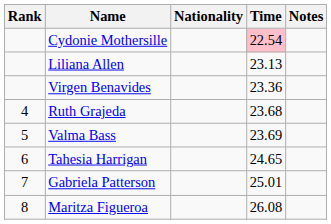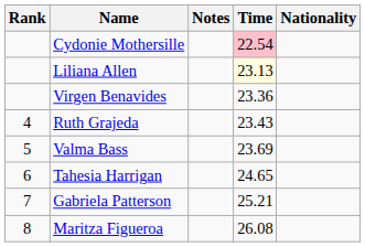 <table class="wikitable sortable" style="text-align:center;font-size:95%">
 <tr>
 <th>Rank</th>
 <th>Name</th>
+<th>Notes</th>
+<th>Time</th>
 <th>Nationality</th>
-<th>Time</th>
-<th>Notes</th>
 </tr>
 <tr>
 <td></td>
 <td align=left><a href='#'>Cydonie Mothersille</a></td>
+<td></td>
+<td style="background: pink;">22.54</td>
 <td align=left></td>
-<td style="background: pink;">22.54</td>
-<td></td>
 </tr>
 <tr>
 <td></td>
 <td align=left><a href='#'>Liliana Allen</a></td>
+<td></td>
+<td style="background: lightyellow;">23.13</td>
 <td align=left></td>
-<td>23.13</td>
-<td></td>
 </tr>
 <tr>
 <td></td>
 <td align=left><a href='#'>Virgen Benavides</a></td>
+<td></td>
+<td>23.36</td>
 <td align=left></td>
-<td>23.36</td>
-<td></td>
 </tr>
 <tr>
 <td>4</td>
 <td align=left><a href='#'>Ruth Grajeda</a></td>
+<td></td>
+<td>23.43</td>
 <td align=left></td>
-<td>23.68</td>
-<td></td>
 </tr>
 <tr>
 <td>5</td>
 <td align=left><a href='#'>Valma Bass</a></td>
+<td></td>
+<td>23.69</td>
 <td align=left></td>
-<td>23.69</td>
-<td></td>
 </tr>
 <tr>
 <td>6</td>
 <td align=left><a href='#'>Tahesia Harrigan</a></td>
+<td></td>
+<td>24.65</td>
 <td align=left></td>
-<td>24.65</td>
-<td></td>
 </tr>
 <tr>
 <td>7</td>
 <td align=left><a href='#'>Gabriela Patterson</a></td>
+<td></td>
+<td>25.21</td>
 <td align=left></td>
-<td>25.01</td>
-<td></td>
 </tr>
 <tr>
 <td>8</td>
 <td align=left><a href='#'>Maritza Figueroa</a></td>
+<td></td>
+<td>26.08</td>
 <td align=left></td>
-<td>26.08</td>
-<td></td>
 </tr>
 </table>
